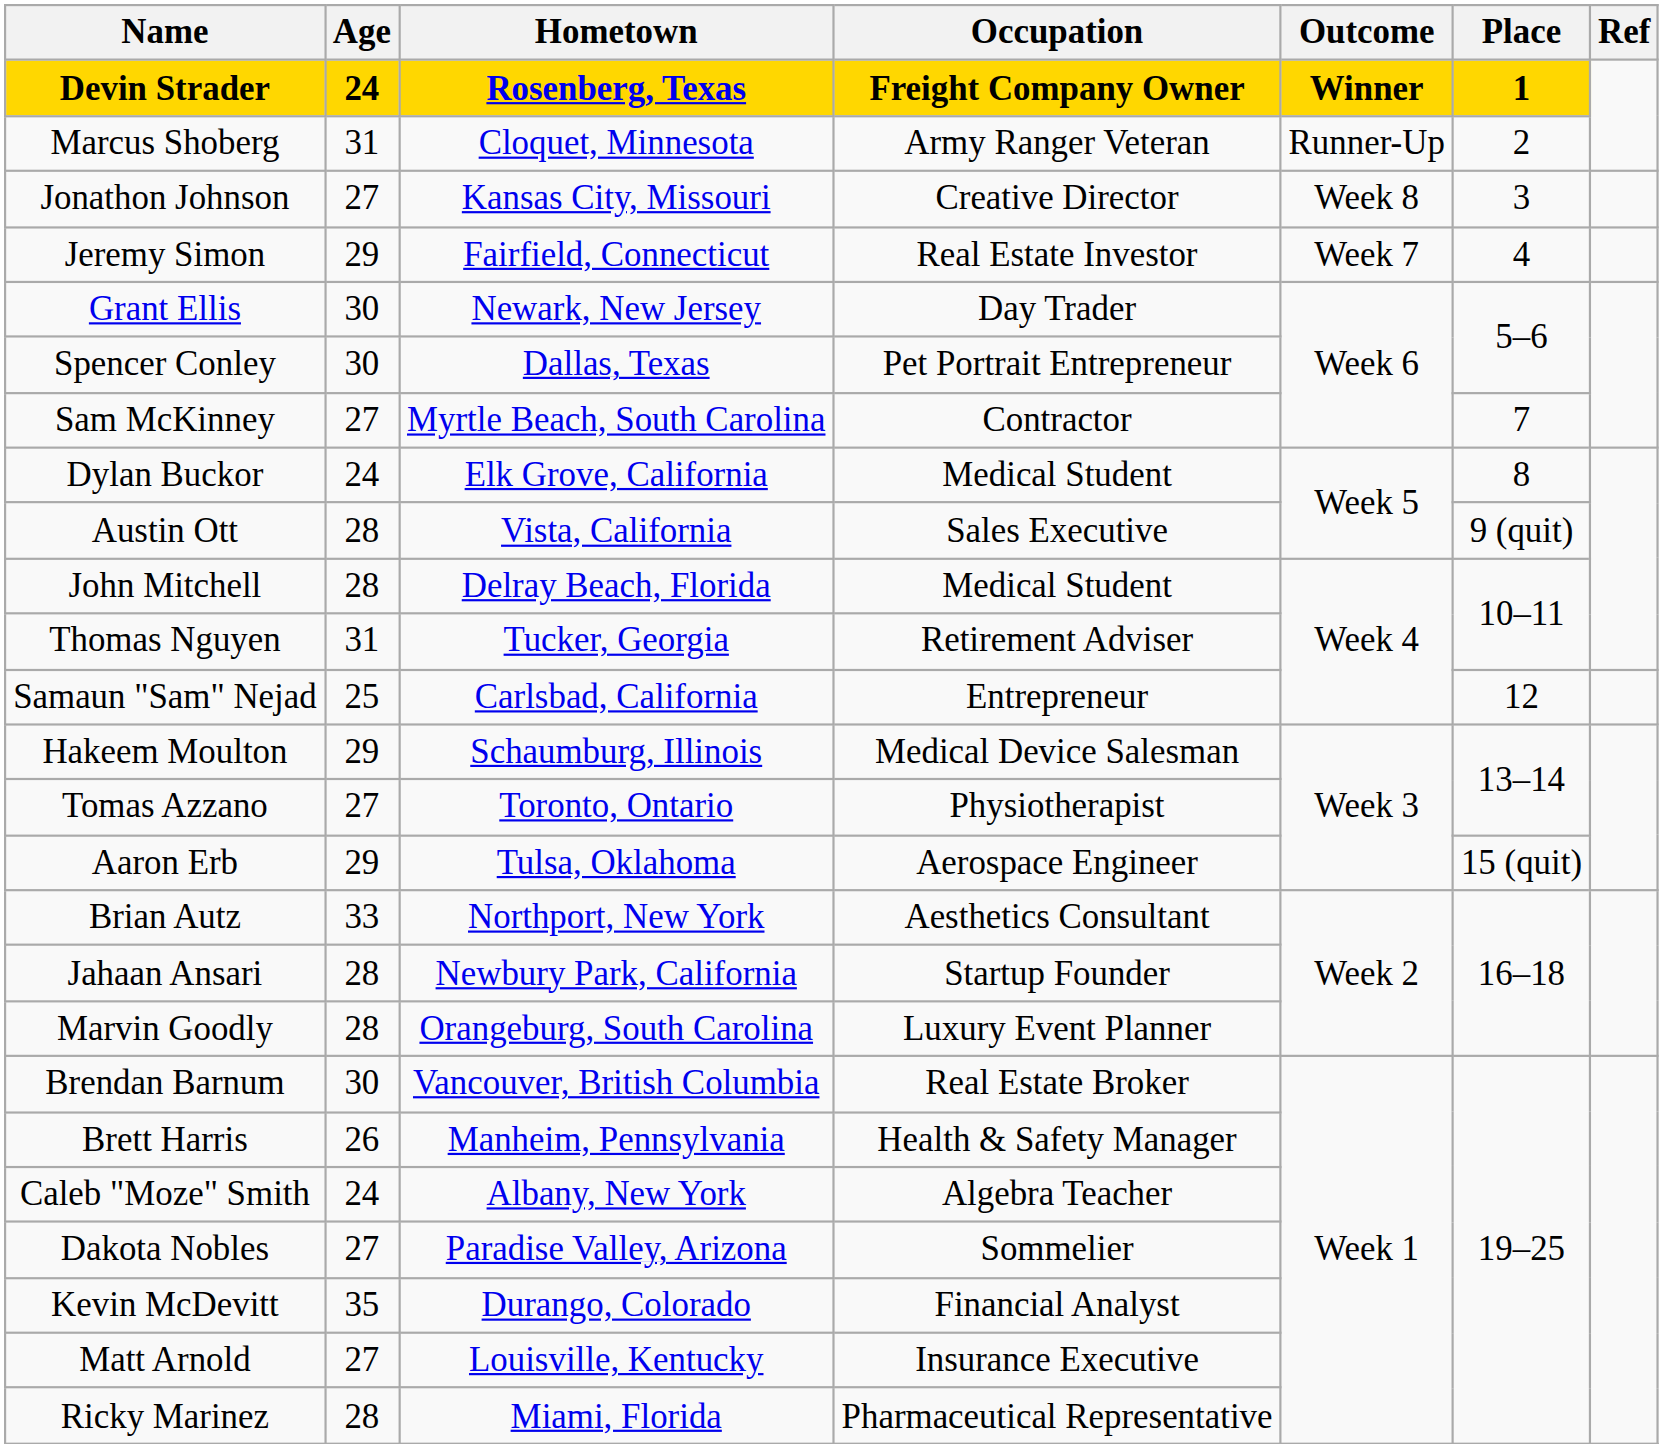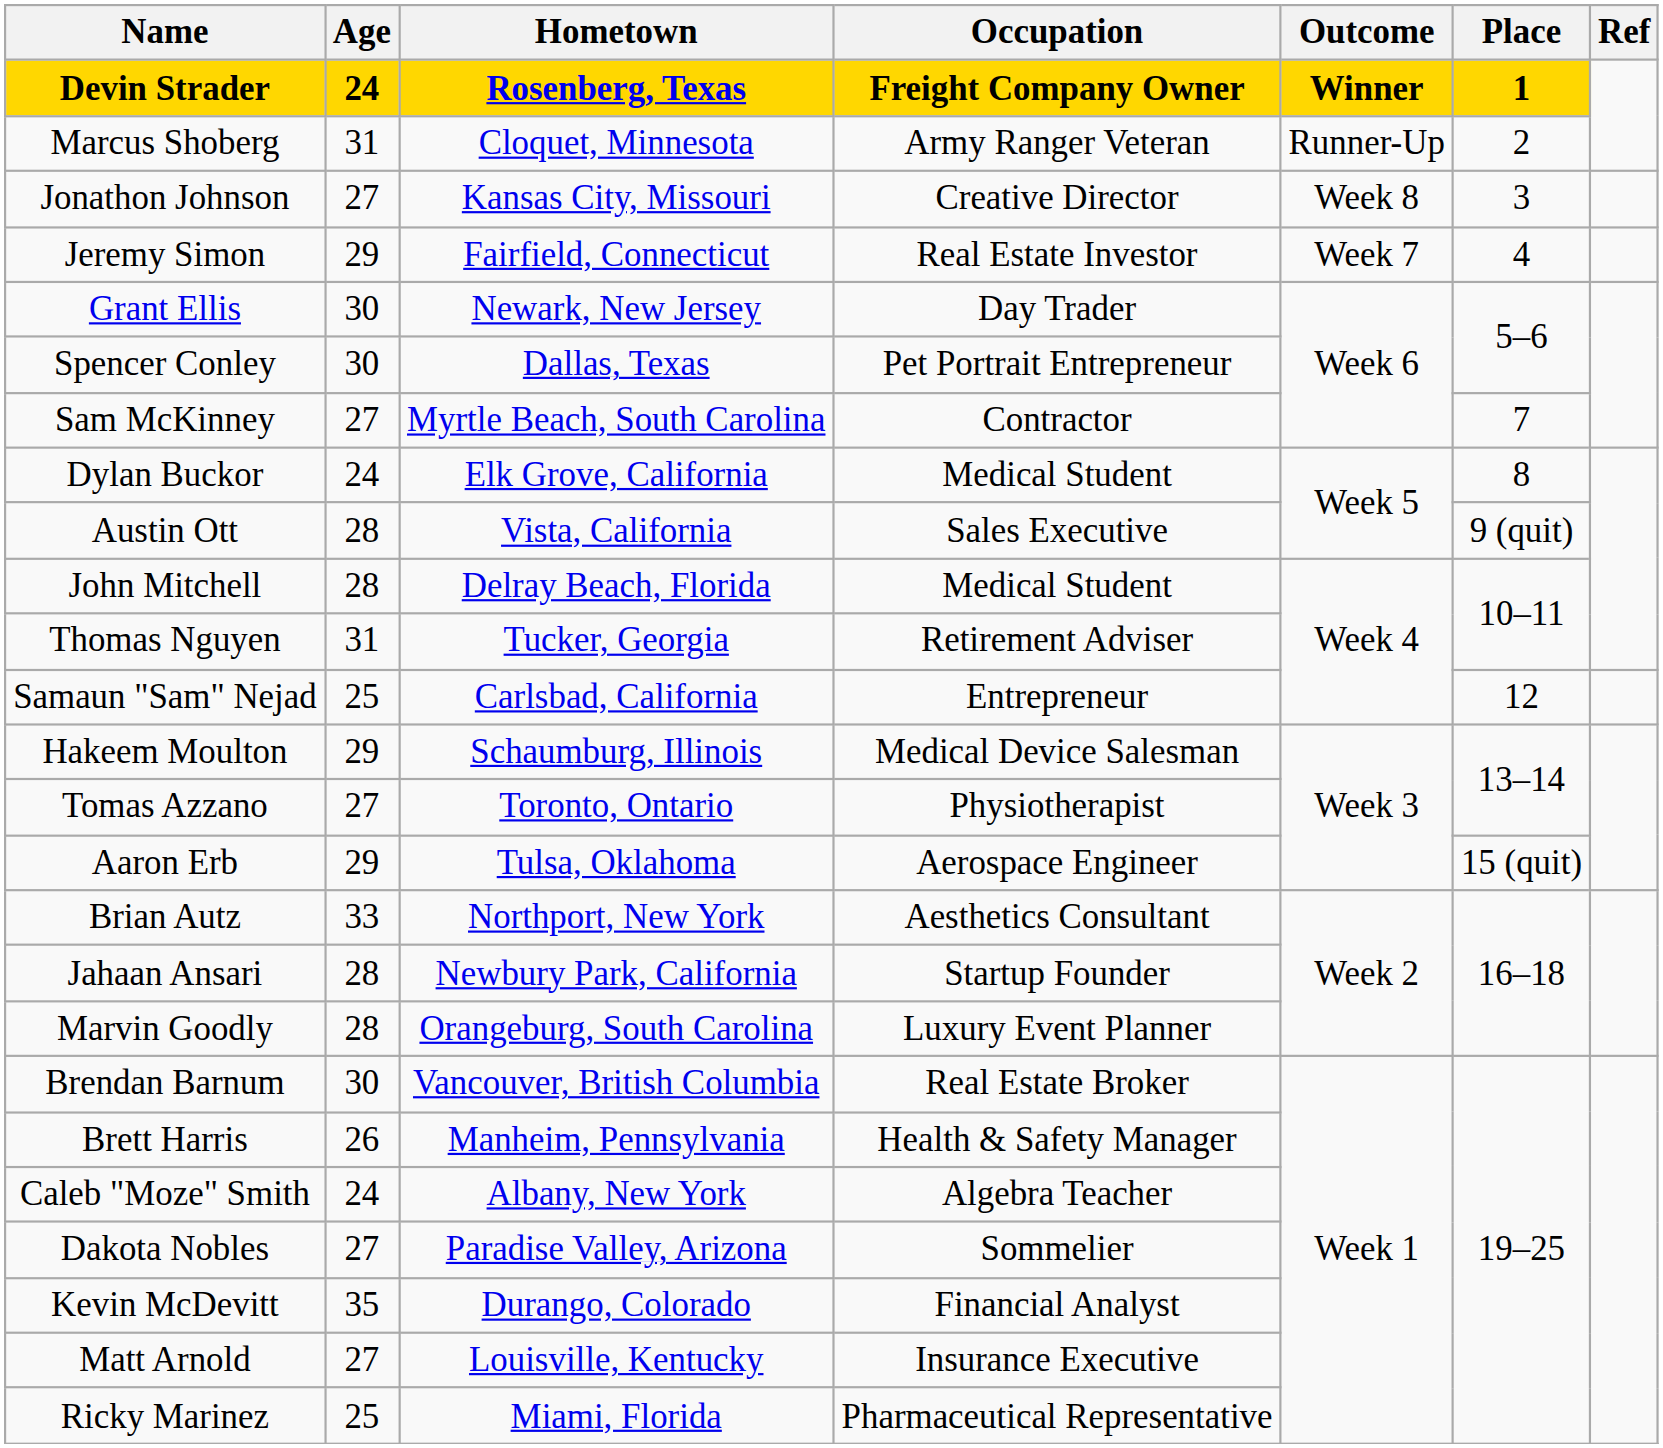 <table class="wikitable sortable" style="text-align:center; ">
 <tr>
 <th>Name</th>
 <th>Age</th>
 <th>Hometown</th>
 <th>Occupation</th>
 <th>Outcome</th>
 <th>Place</th>
 <th>Ref</th>
 </tr>
 <tr>
 <td bgcolor="gold"><strong>Devin Strader</strong></td>
 <td bgcolor="gold"><strong>24</strong></td>
 <td bgcolor="gold"><strong><a href='#'>Rosenberg, Texas</a></strong></td>
 <td bgcolor="gold"><strong>Freight Company Owner</strong></td>
 <td bgcolor="gold"><strong>Winner</strong></td>
 <td bgcolor="gold"><strong>1</strong></td>
 <td rowspan="2"></td>
 </tr>
 <tr>
 <td>Marcus Shoberg</td>
 <td>31</td>
 <td><a href='#'>Cloquet, Minnesota</a></td>
 <td>Army Ranger Veteran</td>
 <td>Runner-Up</td>
 <td>2</td>
 </tr>
 <tr>
 <td>Jonathon Johnson</td>
 <td>27</td>
 <td><a href='#'>Kansas City, Missouri</a></td>
 <td>Creative Director</td>
 <td>Week 8</td>
 <td>3</td>
 <td></td>
 </tr>
 <tr>
 <td>Jeremy Simon</td>
 <td>29</td>
 <td><a href='#'>Fairfield, Connecticut</a></td>
 <td>Real Estate Investor</td>
 <td>Week 7</td>
 <td>4</td>
 <td></td>
 </tr>
 <tr>
 <td><a href='#'>Grant Ellis</a></td>
 <td>30</td>
 <td><a href='#'>Newark, New Jersey</a></td>
 <td>Day Trader</td>
 <td rowspan="3">Week 6</td>
 <td rowspan="2">5–6</td>
 <td rowspan="3"></td>
 </tr>
 <tr>
 <td>Spencer Conley</td>
 <td>30</td>
 <td><a href='#'>Dallas, Texas</a></td>
 <td>Pet Portrait Entrepreneur</td>
 </tr>
 <tr>
 <td>Sam McKinney</td>
 <td>27</td>
 <td><a href='#'>Myrtle Beach, South Carolina</a></td>
 <td>Contractor</td>
 <td>7</td>
 </tr>
 <tr>
 <td>Dylan Buckor</td>
 <td>24</td>
 <td><a href='#'>Elk Grove, California</a></td>
 <td>Medical Student</td>
 <td rowspan="2">Week 5</td>
 <td>8</td>
 <td rowspan="4"></td>
 </tr>
 <tr>
 <td>Austin Ott</td>
 <td>28</td>
 <td><a href='#'>Vista, California</a></td>
 <td>Sales Executive</td>
 <td>9 (quit)</td>
 </tr>
 <tr>
 <td>John Mitchell</td>
 <td>28</td>
 <td><a href='#'>Delray Beach, Florida</a></td>
 <td>Medical Student</td>
 <td rowspan="3">Week 4</td>
 <td rowspan="2">10–11</td>
 </tr>
 <tr>
 <td>Thomas Nguyen</td>
 <td>31</td>
 <td><a href='#'>Tucker, Georgia</a></td>
 <td>Retirement Adviser</td>
 </tr>
 <tr>
 <td>Samaun "Sam" Nejad</td>
 <td>25</td>
 <td><a href='#'>Carlsbad, California</a></td>
 <td>Entrepreneur</td>
 <td>12</td>
 <td></td>
 </tr>
 <tr>
 <td>Hakeem Moulton</td>
 <td>29</td>
 <td><a href='#'>Schaumburg, Illinois</a></td>
 <td>Medical Device Salesman</td>
 <td rowspan="3">Week 3</td>
 <td rowspan="2">13–14</td>
 <td rowspan="3"></td>
 </tr>
 <tr>
 <td>Tomas Azzano</td>
 <td>27</td>
 <td><a href='#'>Toronto, Ontario</a></td>
 <td>Physiotherapist</td>
 </tr>
 <tr>
 <td>Aaron Erb</td>
 <td>29</td>
 <td><a href='#'>Tulsa, Oklahoma</a></td>
 <td>Aerospace Engineer</td>
 <td>15 (quit)</td>
 </tr>
 <tr>
 <td>Brian Autz</td>
 <td>33</td>
 <td><a href='#'>Northport, New York</a></td>
 <td>Aesthetics Consultant</td>
 <td rowspan="3">Week 2</td>
 <td rowspan="3">16–18</td>
 <td rowspan="3"></td>
 </tr>
 <tr>
 <td>Jahaan Ansari</td>
 <td>28</td>
 <td><a href='#'>Newbury Park, California</a></td>
 <td>Startup Founder</td>
 </tr>
 <tr>
 <td>Marvin Goodly</td>
 <td>28</td>
 <td><a href='#'>Orangeburg, South Carolina</a></td>
 <td>Luxury Event Planner</td>
 </tr>
 <tr>
 <td>Brendan Barnum</td>
 <td>30</td>
 <td><a href='#'>Vancouver, British Columbia</a></td>
 <td>Real Estate Broker</td>
 <td rowspan="7">Week 1</td>
 <td rowspan="7">19–25</td>
 <td rowspan="7"></td>
 </tr>
 <tr>
 <td>Brett Harris</td>
 <td>26</td>
 <td><a href='#'>Manheim, Pennsylvania</a></td>
 <td>Health & Safety Manager</td>
 </tr>
 <tr>
 <td>Caleb "Moze" Smith</td>
 <td>24</td>
 <td><a href='#'>Albany, New York</a></td>
 <td>Algebra Teacher</td>
 </tr>
 <tr>
 <td>Dakota Nobles</td>
 <td>27</td>
 <td><a href='#'>Paradise Valley, Arizona</a></td>
 <td>Sommelier</td>
 </tr>
 <tr>
 <td>Kevin McDevitt</td>
 <td>35</td>
 <td><a href='#'>Durango, Colorado</a></td>
 <td>Financial Analyst</td>
 </tr>
 <tr>
 <td>Matt Arnold</td>
 <td>27</td>
 <td><a href='#'>Louisville, Kentucky</a></td>
 <td>Insurance Executive</td>
 </tr>
 <tr>
 <td>Ricky Marinez</td>
-<td>28</td>
+<td>25</td>
 <td><a href='#'>Miami, Florida</a></td>
 <td>Pharmaceutical Representative</td>
 </tr>
 <tr>
 </tr>
 </table>
